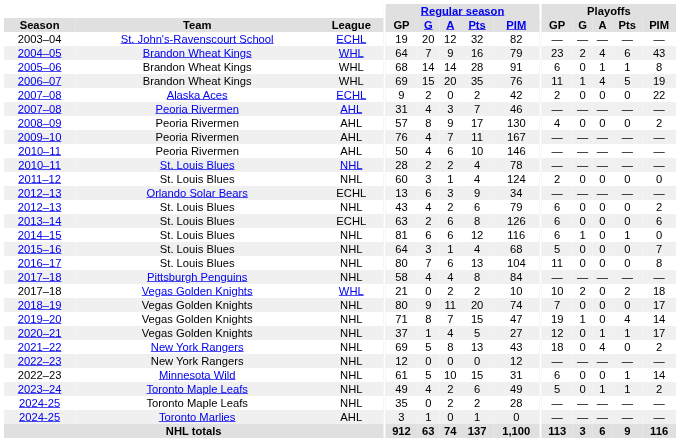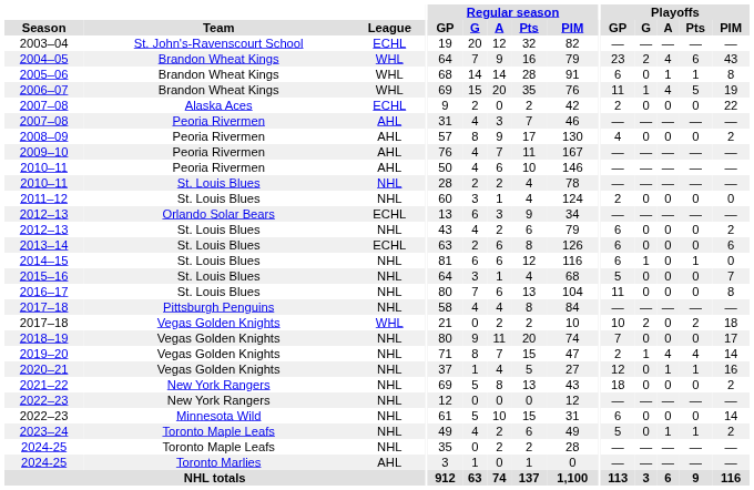 <table border="0" cellpadding="1" cellspacing="0" style="text-align:center; width:60em;">
 <tr bgcolor="#e0e0e0">
 <th colspan="3" bgcolor="#ffffff"></th>
 <th rowspan="101" bgcolor="#ffffff"></th>
 <th colspan="5"><a href='#'>Regular season</a></th>
 <th rowspan="101" bgcolor="#ffffff"></th>
 <th colspan="5">Playoffs</th>
 </tr>
 <tr bgcolor="#e0e0e0">
 <th>Season</th>
 <th>Team</th>
 <th>League</th>
 <th>GP</th>
 <th><a href='#'>G</a></th>
 <th><a href='#'>A</a></th>
 <th><a href='#'>Pts</a></th>
 <th><a href='#'>PIM</a></th>
 <th>GP</th>
 <th>G</th>
 <th>A</th>
 <th>Pts</th>
 <th>PIM</th>
 </tr>
 <tr>
 <td>2003–04</td>
 <td><a href='#'>St. John's-Ravenscourt School</a></td>
 <td><a href='#'>ECHL</a></td>
 <td>19</td>
 <td>20</td>
 <td>12</td>
 <td>32</td>
 <td>82</td>
 <td>—</td>
 <td>—</td>
 <td>—</td>
 <td>—</td>
 <td>—</td>
 </tr>
 <tr bgcolor="#f0f0f0">
 <td><a href='#'>2004–05</a></td>
 <td><a href='#'>Brandon Wheat Kings</a></td>
 <td><a href='#'>WHL</a></td>
 <td>64</td>
 <td>7</td>
 <td>9</td>
 <td>16</td>
 <td>79</td>
 <td>23</td>
 <td>2</td>
 <td>4</td>
 <td>6</td>
 <td>43</td>
 </tr>
 <tr>
 <td><a href='#'>2005–06</a></td>
 <td>Brandon Wheat Kings</td>
 <td>WHL</td>
 <td>68</td>
 <td>14</td>
 <td>14</td>
 <td>28</td>
 <td>91</td>
 <td>6</td>
 <td>0</td>
 <td>1</td>
 <td>1</td>
 <td>8</td>
 </tr>
 <tr bgcolor="#f0f0f0">
 <td><a href='#'>2006–07</a></td>
 <td>Brandon Wheat Kings</td>
 <td>WHL</td>
 <td>69</td>
 <td>15</td>
 <td>20</td>
 <td>35</td>
 <td>76</td>
 <td>11</td>
 <td>1</td>
 <td>4</td>
 <td>5</td>
 <td>19</td>
 </tr>
 <tr>
 <td><a href='#'>2007–08</a></td>
 <td><a href='#'>Alaska Aces</a></td>
 <td><a href='#'>ECHL</a></td>
 <td>9</td>
 <td>2</td>
 <td>0</td>
 <td>2</td>
 <td>42</td>
 <td>2</td>
 <td>0</td>
 <td>0</td>
 <td>0</td>
 <td>22</td>
 </tr>
 <tr bgcolor="#f0f0f0">
 <td><a href='#'>2007–08</a></td>
 <td><a href='#'>Peoria Rivermen</a></td>
 <td><a href='#'>AHL</a></td>
 <td>31</td>
 <td>4</td>
 <td>3</td>
 <td>7</td>
 <td>46</td>
 <td>—</td>
 <td>—</td>
 <td>—</td>
 <td>—</td>
 <td>—</td>
 </tr>
 <tr>
 <td><a href='#'>2008–09</a></td>
 <td>Peoria Rivermen</td>
 <td>AHL</td>
 <td>57</td>
 <td>8</td>
 <td>9</td>
 <td>17</td>
 <td>130</td>
 <td>4</td>
 <td>0</td>
 <td>0</td>
 <td>0</td>
 <td>2</td>
 </tr>
 <tr bgcolor="#f0f0f0">
 <td><a href='#'>2009–10</a></td>
 <td>Peoria Rivermen</td>
 <td>AHL</td>
 <td>76</td>
 <td>4</td>
 <td>7</td>
 <td>11</td>
 <td>167</td>
 <td>—</td>
 <td>—</td>
 <td>—</td>
 <td>—</td>
 <td>—</td>
 </tr>
 <tr>
 <td><a href='#'>2010–11</a></td>
 <td>Peoria Rivermen</td>
 <td>AHL</td>
 <td>50</td>
 <td>4</td>
 <td>6</td>
 <td>10</td>
 <td>146</td>
 <td>—</td>
 <td>—</td>
 <td>—</td>
 <td>—</td>
 <td>—</td>
 </tr>
 <tr bgcolor="#f0f0f0">
 <td><a href='#'>2010–11</a></td>
 <td><a href='#'>St. Louis Blues</a></td>
 <td><a href='#'>NHL</a></td>
 <td>28</td>
 <td>2</td>
 <td>2</td>
 <td>4</td>
 <td>78</td>
 <td>—</td>
 <td>—</td>
 <td>—</td>
 <td>—</td>
 <td>—</td>
 </tr>
 <tr>
 <td><a href='#'>2011–12</a></td>
 <td>St. Louis Blues</td>
 <td>NHL</td>
 <td>60</td>
 <td>3</td>
 <td>1</td>
 <td>4</td>
 <td>124</td>
 <td>2</td>
 <td>0</td>
 <td>0</td>
 <td>0</td>
 <td>0</td>
 </tr>
 <tr bgcolor="#f0f0f0">
 <td><a href='#'>2012–13</a></td>
 <td><a href='#'>Orlando Solar Bears</a></td>
 <td>ECHL</td>
 <td>13</td>
 <td>6</td>
 <td>3</td>
 <td>9</td>
 <td>34</td>
 <td>—</td>
 <td>—</td>
 <td>—</td>
 <td>—</td>
 <td>—</td>
 </tr>
 <tr>
 <td><a href='#'>2012–13</a></td>
 <td>St. Louis Blues</td>
 <td>NHL</td>
 <td>43</td>
 <td>4</td>
 <td>2</td>
 <td>6</td>
 <td>79</td>
 <td>6</td>
 <td>0</td>
 <td>0</td>
 <td>0</td>
 <td>2</td>
 </tr>
 <tr bgcolor="#f0f0f0">
 <td><a href='#'>2013–14</a></td>
 <td>St. Louis Blues</td>
 <td>ECHL</td>
 <td>63</td>
 <td>2</td>
 <td>6</td>
 <td>8</td>
 <td>126</td>
 <td>6</td>
 <td>0</td>
 <td>0</td>
 <td>0</td>
 <td>6</td>
 </tr>
 <tr>
 <td><a href='#'>2014–15</a></td>
 <td>St. Louis Blues</td>
 <td>NHL</td>
 <td>81</td>
 <td>6</td>
 <td>6</td>
 <td>12</td>
 <td>116</td>
 <td>6</td>
 <td>1</td>
 <td>0</td>
 <td>1</td>
 <td>0</td>
 </tr>
 <tr bgcolor="#f0f0f0">
 <td><a href='#'>2015–16</a></td>
 <td>St. Louis Blues</td>
 <td>NHL</td>
 <td>64</td>
 <td>3</td>
 <td>1</td>
 <td>4</td>
 <td>68</td>
 <td>5</td>
 <td>0</td>
 <td>0</td>
 <td>0</td>
 <td>7</td>
 </tr>
 <tr>
 <td><a href='#'>2016–17</a></td>
 <td>St. Louis Blues</td>
 <td>NHL</td>
 <td>80</td>
 <td>7</td>
 <td>6</td>
 <td>13</td>
 <td>104</td>
 <td>11</td>
 <td>0</td>
 <td>0</td>
 <td>0</td>
 <td>8</td>
 </tr>
 <tr bgcolor="#f0f0f0">
 <td><a href='#'>2017–18</a></td>
 <td><a href='#'>Pittsburgh Penguins</a></td>
 <td>NHL</td>
 <td>58</td>
 <td>4</td>
 <td>4</td>
 <td>8</td>
 <td>84</td>
 <td>—</td>
 <td>—</td>
 <td>—</td>
 <td>—</td>
 <td>—</td>
 </tr>
 <tr>
 <td>2017–18</td>
 <td><a href='#'>Vegas Golden Knights</a></td>
 <td><a href='#'>WHL</a></td>
 <td>21</td>
 <td>0</td>
 <td>2</td>
 <td>2</td>
 <td>10</td>
 <td>10</td>
 <td>2</td>
 <td>0</td>
 <td>2</td>
 <td>18</td>
 </tr>
 <tr bgcolor="#f0f0f0">
 <td><a href='#'>2018–19</a></td>
 <td>Vegas Golden Knights</td>
 <td>NHL</td>
 <td>80</td>
 <td>9</td>
 <td>11</td>
 <td>20</td>
 <td>74</td>
 <td>7</td>
 <td>0</td>
 <td>0</td>
 <td>0</td>
 <td>17</td>
 </tr>
 <tr>
 <td><a href='#'>2019–20</a></td>
 <td>Vegas Golden Knights</td>
 <td>NHL</td>
 <td>71</td>
 <td>8</td>
 <td>7</td>
 <td>15</td>
 <td>47</td>
-<td>19</td>
+<td>2</td>
 <td>1</td>
-<td>0</td>
+<td>4</td>
 <td>4</td>
 <td>14</td>
 </tr>
 <tr bgcolor="#f0f0f0">
 <td><a href='#'>2020–21</a></td>
 <td>Vegas Golden Knights</td>
 <td>NHL</td>
 <td>37</td>
 <td>1</td>
 <td>4</td>
 <td>5</td>
 <td>27</td>
 <td>12</td>
 <td>0</td>
 <td>1</td>
 <td>1</td>
-<td>17</td>
+<td>16</td>
 </tr>
 <tr>
 <td><a href='#'>2021–22</a></td>
 <td><a href='#'>New York Rangers</a></td>
 <td>NHL</td>
 <td>69</td>
 <td>5</td>
 <td>8</td>
 <td>13</td>
 <td>43</td>
 <td>18</td>
 <td>0</td>
-<td>4</td>
+<td>0</td>
 <td>0</td>
 <td>2</td>
 </tr>
 <tr bgcolor="#f0f0f0">
 <td><a href='#'>2022–23</a></td>
 <td>New York Rangers</td>
 <td>NHL</td>
 <td>12</td>
 <td>0</td>
 <td>0</td>
 <td>0</td>
 <td>12</td>
 <td>—</td>
 <td>—</td>
 <td>—</td>
 <td>—</td>
 <td>—</td>
 </tr>
 <tr>
 <td>2022–23</td>
 <td><a href='#'>Minnesota Wild</a></td>
 <td>NHL</td>
 <td>61</td>
 <td>5</td>
 <td>10</td>
 <td>15</td>
 <td>31</td>
 <td>6</td>
 <td>0</td>
 <td>0</td>
-<td>1</td>
+<td>0</td>
 <td>14</td>
 </tr>
 <tr bgcolor="#f0f0f0">
 <td><a href='#'>2023–24</a></td>
 <td><a href='#'>Toronto Maple Leafs</a></td>
 <td>NHL</td>
 <td>49</td>
 <td>4</td>
 <td>2</td>
 <td>6</td>
 <td>49</td>
 <td>5</td>
 <td>0</td>
 <td>1</td>
 <td>1</td>
 <td>2</td>
 </tr>
 <tr>
 <td><a href='#'>2024-25</a></td>
 <td>Toronto Maple Leafs</td>
 <td>NHL</td>
 <td>35</td>
 <td>0</td>
 <td>2</td>
 <td>2</td>
 <td>28</td>
 <td>—</td>
 <td>—</td>
 <td>—</td>
 <td>—</td>
 <td>—</td>
 </tr>
 <tr bgcolor="#f0f0f0">
 <td><a href='#'>2024-25</a></td>
 <td><a href='#'>Toronto Marlies</a></td>
 <td>AHL</td>
 <td>3</td>
 <td>1</td>
 <td>0</td>
 <td>1</td>
 <td>0</td>
 <td>—</td>
 <td>—</td>
 <td>—</td>
 <td>—</td>
 <td>—</td>
 </tr>
 <tr bgcolor="#e0e0e0">
 <th colspan="3">NHL totals</th>
 <th>912</th>
 <th>63</th>
 <th>74</th>
 <th>137</th>
 <th>1,100</th>
 <th>113</th>
 <th>3</th>
 <th>6</th>
 <th>9</th>
 <th>116</th>
 </tr>
 </table>
